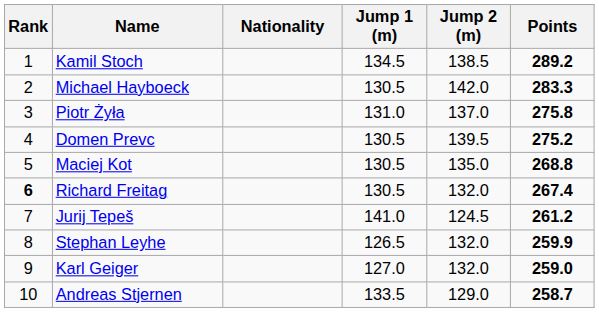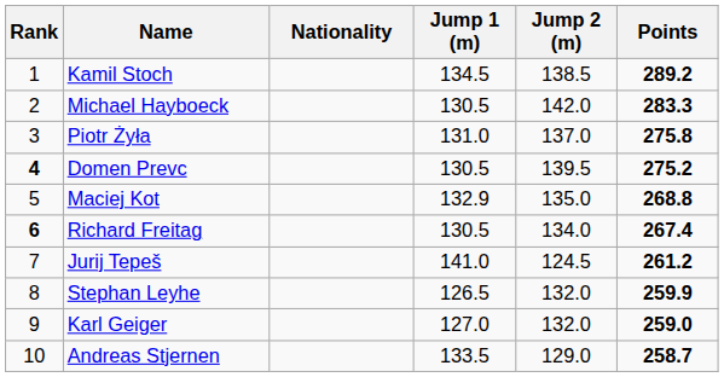 <table class="wikitable sortable" style="text-align: center;">
 <tr>
 <th align=center>Rank</th>
 <th width=160>Name</th>
 <th width=110>Nationality</th>
 <th width=75>Jump 1 (m)</th>
 <th width=75>Jump 2 (m)</th>
 <th width=75>Points</th>
 </tr>
 <tr>
 <td>1</td>
 <td align=left><a href='#'>Kamil Stoch</a></td>
 <td align=left></td>
 <td>134.5</td>
 <td>138.5</td>
 <td><strong>289.2</strong></td>
 </tr>
 <tr>
 <td>2</td>
 <td align=left><a href='#'>Michael Hayboeck</a></td>
 <td align=left></td>
 <td>130.5</td>
 <td>142.0</td>
 <td><strong>283.3</strong></td>
 </tr>
 <tr>
 <td>3</td>
 <td align=left><a href='#'>Piotr Żyła</a></td>
 <td align=left></td>
 <td>131.0</td>
 <td>137.0</td>
 <td><strong>275.8</strong></td>
 </tr>
 <tr>
-<td>4</td>
+<td><strong>4</strong></td>
 <td align=left><a href='#'>Domen Prevc</a></td>
 <td align=left></td>
 <td>130.5</td>
 <td>139.5</td>
 <td><strong>275.2</strong></td>
 </tr>
 <tr>
 <td>5</td>
 <td align=left><a href='#'>Maciej Kot</a></td>
 <td align=left></td>
-<td>130.5</td>
+<td>132.9</td>
 <td>135.0</td>
 <td><strong>268.8</strong></td>
 </tr>
 <tr>
 <td><strong>6</strong></td>
 <td align=left><a href='#'>Richard Freitag</a></td>
 <td align=left></td>
 <td>130.5</td>
-<td>132.0</td>
+<td>134.0</td>
 <td><strong>267.4</strong></td>
 </tr>
 <tr>
 <td>7</td>
 <td align=left><a href='#'>Jurij Tepeš</a></td>
 <td align=left></td>
 <td>141.0</td>
 <td>124.5</td>
 <td><strong>261.2</strong></td>
 </tr>
 <tr>
 <td>8</td>
 <td align=left><a href='#'>Stephan Leyhe</a></td>
 <td align=left></td>
 <td>126.5</td>
 <td>132.0</td>
 <td><strong>259.9</strong></td>
 </tr>
 <tr>
 <td>9</td>
 <td align=left><a href='#'>Karl Geiger</a></td>
 <td align=left></td>
 <td>127.0</td>
 <td>132.0</td>
 <td><strong>259.0</strong></td>
 </tr>
 <tr>
 <td>10</td>
 <td align=left><a href='#'>Andreas Stjernen</a></td>
 <td align=left></td>
 <td>133.5</td>
 <td>129.0</td>
 <td><strong>258.7</strong></td>
 </tr>
 </table>
